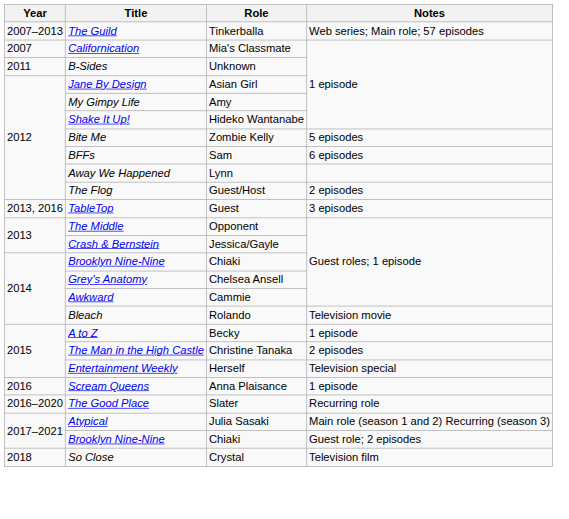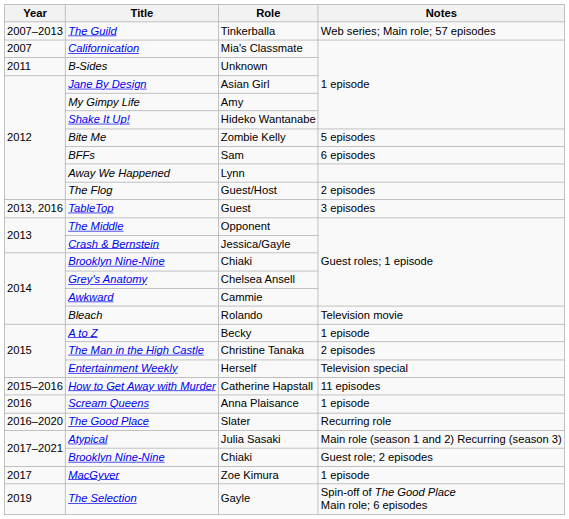 <table class="wikitable sortable">
 <tr>
 <th>Year</th>
 <th>Title</th>
 <th>Role</th>
 <th>Notes</th>
 </tr>
 <tr>
 <td>2007–2013</td>
 <td><a href='#'><em>The Guild</em></a></td>
 <td>Tinkerballa</td>
 <td>Web series; Main role; 57 episodes</td>
 </tr>
 <tr>
 <td>2007</td>
 <td><a href='#'><em>Californication</em></a></td>
 <td>Mia's Classmate</td>
 <td rowspan="5">1 episode</td>
 </tr>
 <tr>
 <td>2011</td>
 <td><em>B-Sides</em></td>
 <td>Unknown</td>
 </tr>
 <tr>
 <td rowspan="7">2012</td>
 <td><em><a href='#'>Jane By Design</a></em></td>
 <td>Asian Girl</td>
 </tr>
 <tr>
 <td><em>My Gimpy Life</em></td>
 <td>Amy</td>
 </tr>
 <tr>
 <td><a href='#'><em>Shake It Up!</em></a></td>
 <td>Hideko Wantanabe</td>
 </tr>
 <tr>
 <td><em>Bite Me</em></td>
 <td>Zombie Kelly</td>
 <td>5 episodes</td>
 </tr>
 <tr>
 <td><em>BFFs</em></td>
 <td>Sam</td>
 <td>6 episodes</td>
 </tr>
 <tr>
 <td><em>Away We Happened</em></td>
 <td>Lynn</td>
 <td></td>
 </tr>
 <tr>
 <td><em>The Flog</em></td>
 <td>Guest/Host</td>
 <td>2 episodes</td>
 </tr>
 <tr>
 <td>2013, 2016</td>
 <td><em><a href='#'>TableTop</a></em></td>
 <td>Guest</td>
 <td>3 episodes</td>
 </tr>
 <tr>
 <td rowspan="2">2013</td>
 <td><a href='#'><em>The Middle</em></a></td>
 <td>Opponent</td>
 <td rowspan="5">Guest roles; 1 episode</td>
 </tr>
 <tr>
 <td><em><a href='#'>Crash & Bernstein</a></em></td>
 <td>Jessica/Gayle</td>
 </tr>
 <tr>
 <td rowspan="4">2014</td>
 <td><em><a href='#'>Brooklyn Nine-Nine</a></em></td>
 <td>Chiaki</td>
 </tr>
 <tr>
 <td><em><a href='#'>Grey's Anatomy</a></em></td>
 <td>Chelsea Ansell</td>
 </tr>
 <tr>
 <td><a href='#'><em>Awkward</em></a></td>
 <td>Cammie</td>
 </tr>
 <tr>
 <td><em>Bleach</em></td>
 <td>Rolando</td>
 <td>Television movie</td>
 </tr>
 <tr>
 <td rowspan="3">2015</td>
 <td><a href='#'><em>A to Z</em></a></td>
 <td>Becky</td>
 <td>1 episode</td>
 </tr>
 <tr>
 <td><a href='#'><em>The Man in the High Castle</em></a></td>
 <td>Christine Tanaka</td>
 <td>2 episodes</td>
 </tr>
 <tr>
 <td><em><a href='#'>Entertainment Weekly</a></em></td>
 <td>Herself</td>
 <td>Television special</td>
 </tr>
 <tr>
+<td>2015–2016</td>
+<td><em><a href='#'>How to Get Away with Murder</a></em></td>
+<td>Catherine Hapstall</td>
+<td>11 episodes</td>
+</tr>
+<tr>
 <td>2016</td>
 <td><a href='#'><em>Scream Queens</em></a></td>
 <td>Anna Plaisance</td>
 <td>1 episode</td>
 </tr>
 <tr>
 <td>2016–2020</td>
 <td><em><a href='#'>The Good Place</a></em></td>
 <td>Slater</td>
 <td>Recurring role</td>
 </tr>
 <tr>
 <td rowspan="2">2017–2021</td>
 <td><em><a href='#'>Atypical</a></em></td>
 <td>Julia Sasaki</td>
 <td>Main role (season 1 and 2) Recurring (season 3)</td>
 </tr>
 <tr>
 <td><em><a href='#'>Brooklyn Nine-Nine</a></em></td>
 <td>Chiaki</td>
 <td>Guest role; 2 episodes</td>
 </tr>
 <tr>
-<td>2018</td>
-<td><em>So Close</em></td>
-<td>Crystal</td>
-<td>Television film</td>
+<td>2017</td>
+<td><em><a href='#'>MacGyver</a></em></td>
+<td>Zoe Kimura</td>
+<td>1 episode</td>
+</tr>
+<tr>
+<td>2019</td>
+<td><em><a href='#'>The Selection</a></em></td>
+<td>Gayle</td>
+<td>Spin-off of <em>The Good Place</em><br>Main role; 6 episodes</td>
 </tr>
 </table>
